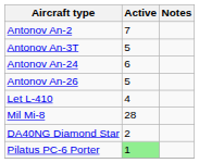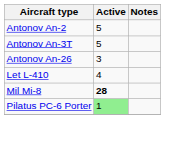 <table class="wikitable sortable">
 <tr>
 <th>Aircraft type</th>
 <th>Active</th>
 <th>Notes</th>
 </tr>
 <tr>
 <td><a href='#'>Antonov An-2</a></td>
-<td>7</td>
+<td>5</td>
 <td></td>
 </tr>
 <tr>
 <td><a href='#'>Antonov An-3T</a></td>
 <td>5</td>
 <td></td>
 </tr>
 <tr>
-<td><a href='#'>Antonov An-24</a></td>
-<td>6</td>
-<td></td>
-</tr>
-<tr>
 <td><a href='#'>Antonov An-26</a></td>
-<td>5</td>
+<td>3</td>
 <td></td>
 </tr>
 <tr>
 <td><a href='#'>Let L-410</a></td>
 <td>4</td>
 <td></td>
 </tr>
 <tr>
 <td><a href='#'>Mil Mi-8</a></td>
-<td>28</td>
-<td></td>
-</tr>
-<tr>
-<td><a href='#'>DA40NG Diamond Star</a></td>
-<td>2</td>
+<td><strong>28</strong></td>
 <td></td>
 </tr>
 <tr>
 <td><a href='#'>Pilatus PC-6 Porter</a></td>
 <td style="background: lightgreen;">1</td>
 <td></td>
 </tr>
 <tr>
 </tr>
 </table>
